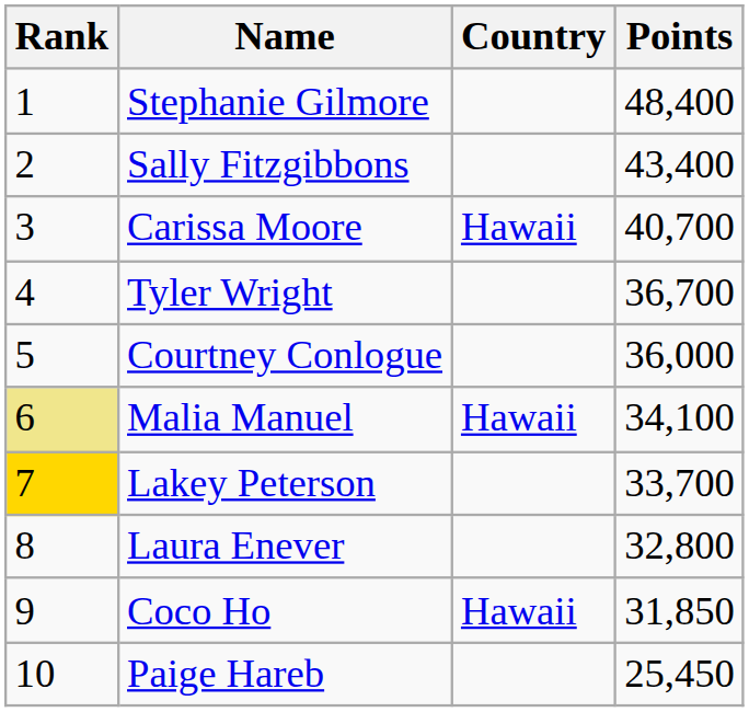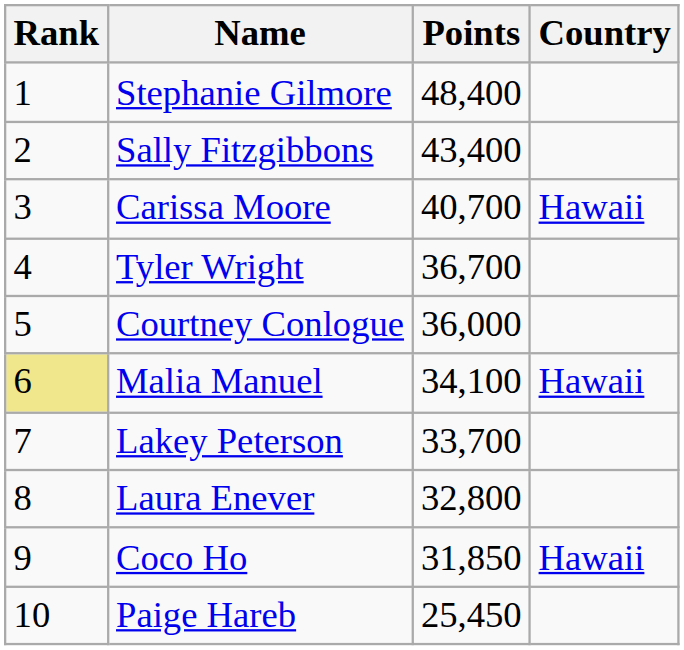 <table class="wikitable">
 <tr>
 <th>Rank</th>
 <th>Name</th>
+<th>Points</th>
 <th>Country</th>
-<th>Points</th>
 </tr>
 <tr>
 <td>1</td>
 <td align=left><a href='#'>Stephanie Gilmore</a></td>
+<td align=left>48,400</td>
 <td align=left></td>
-<td align=left>48,400</td>
 </tr>
 <tr>
 <td>2</td>
 <td align=left><a href='#'>Sally Fitzgibbons</a></td>
+<td align=left>43,400</td>
 <td align=left></td>
-<td align=left>43,400</td>
 </tr>
 <tr>
 <td>3</td>
 <td align=left><a href='#'>Carissa Moore</a></td>
+<td align=left>40,700</td>
 <td align=left> <a href='#'>Hawaii</a></td>
-<td align=left>40,700</td>
 </tr>
 <tr>
 <td>4</td>
 <td align=left><a href='#'>Tyler Wright</a></td>
+<td align=left>36,700</td>
 <td align=left></td>
-<td align=left>36,700</td>
 </tr>
 <tr>
 <td>5</td>
 <td align=left><a href='#'>Courtney Conlogue</a></td>
+<td align=left>36,000</td>
 <td align=left></td>
-<td align=left>36,000</td>
 </tr>
 <tr>
 <td style="background: khaki;">6</td>
 <td align=left><a href='#'>Malia Manuel</a></td>
+<td align=left>34,100</td>
 <td align=left> <a href='#'>Hawaii</a></td>
-<td align=left>34,100</td>
 </tr>
 <tr>
-<td style="background: gold;">7</td>
+<td>7</td>
 <td align=left><a href='#'>Lakey Peterson</a></td>
+<td align=left>33,700</td>
 <td align=left></td>
-<td align=left>33,700</td>
 </tr>
 <tr>
 <td>8</td>
 <td align=left><a href='#'>Laura Enever</a></td>
+<td align=left>32,800</td>
 <td align=left></td>
-<td align=left>32,800</td>
 </tr>
 <tr>
 <td>9</td>
 <td align=left><a href='#'>Coco Ho</a></td>
+<td align=left>31,850</td>
 <td align=left> <a href='#'>Hawaii</a></td>
-<td align=left>31,850</td>
 </tr>
 <tr>
 <td>10</td>
 <td align=left><a href='#'>Paige Hareb</a></td>
+<td align=left>25,450</td>
 <td align=left></td>
-<td align=left>25,450</td>
 </tr>
 </table>
